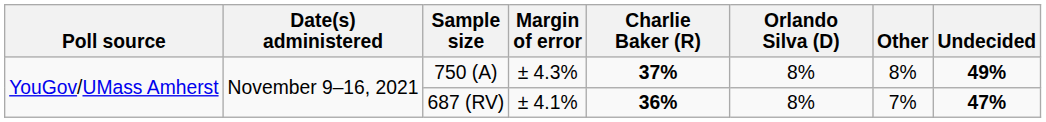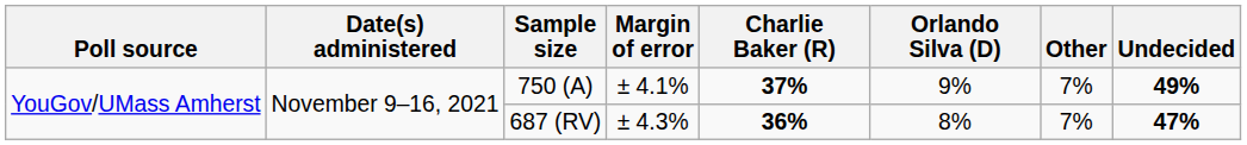 <table class="wikitable" style="font-size:90%;text-align:center;">
 <tr valign=bottom>
 <th>Poll source</th>
 <th>Date(s)<br>administered</th>
 <th>Sample<br>size</th>
 <th>Margin<br>of error</th>
 <th style="width:100px;">Charlie<br>Baker (R)</th>
 <th style="width:100px;">Orlando<br>Silva (D)</th>
 <th>Other</th>
 <th>Undecided</th>
 </tr>
 <tr>
 <td style="text-align:left;" rowspan="2"><a href='#'>YouGov</a>/<a href='#'>UMass Amherst</a></td>
 <td rowspan="2">November 9–16, 2021</td>
 <td>750 (A)</td>
-<td>± 4.3%</td>
+<td>± 4.1%</td>
 <td><strong>37%</strong></td>
-<td>8%</td>
-<td>8%</td>
+<td>9%</td>
+<td>7%</td>
 <td><strong>49%</strong></td>
 </tr>
 <tr>
 <td>687 (RV)</td>
-<td>± 4.1%</td>
+<td>± 4.3%</td>
 <td><strong>36%</strong></td>
 <td>8%</td>
 <td>7%</td>
 <td><strong>47%</strong></td>
 </tr>
 </table>
